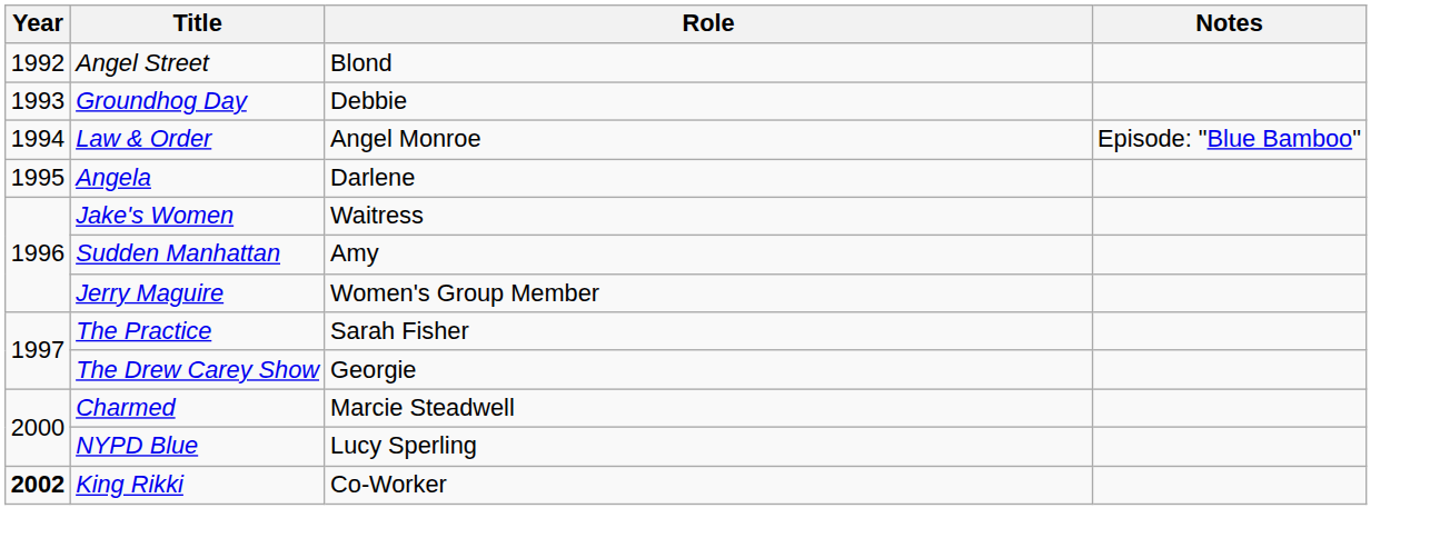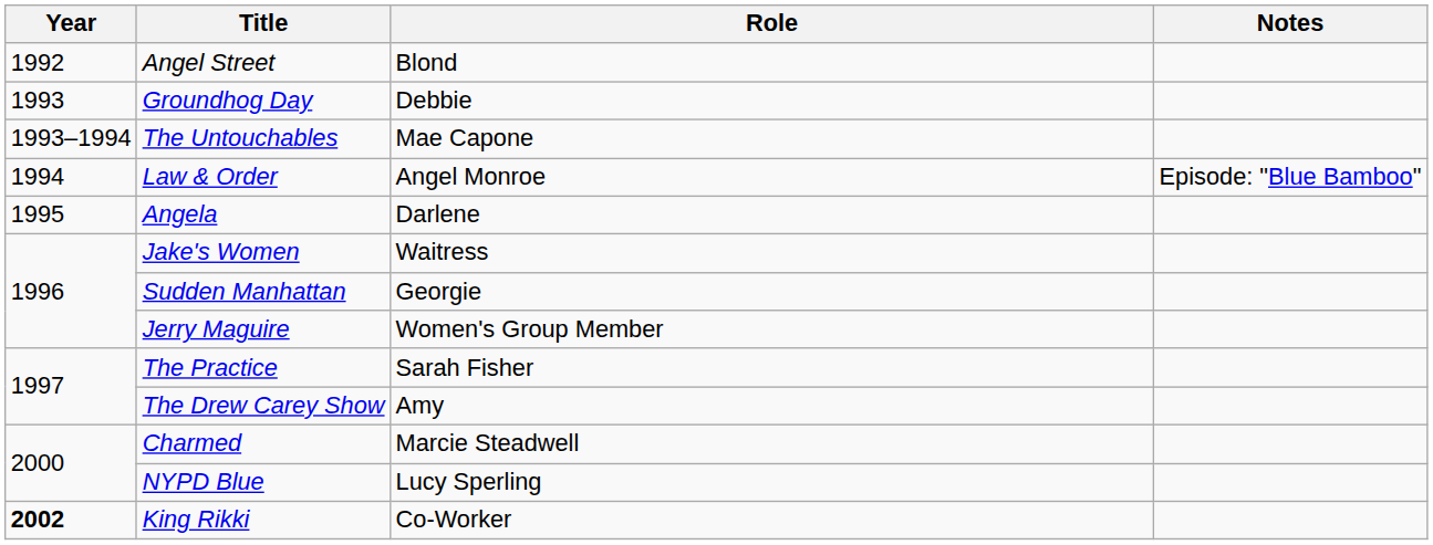 <table class="wikitable sortable" style="font-size:100%;">
 <tr>
 <th>Year</th>
 <th>Title</th>
 <th width=500>Role</th>
 <th>Notes</th>
 </tr>
 <tr>
 <td>1992</td>
 <td><em>Angel Street</em></td>
 <td>Blond</td>
 <td></td>
 </tr>
 <tr>
 <td>1993</td>
 <td><em><a href='#'>Groundhog Day</a></em></td>
 <td>Debbie</td>
+<td></td>
+</tr>
+<tr>
+<td>1993–1994</td>
+<td><em><a href='#'>The Untouchables</a></em></td>
+<td>Mae Capone</td>
 <td></td>
 </tr>
 <tr>
 <td>1994</td>
 <td><em><a href='#'>Law & Order</a></em></td>
 <td>Angel Monroe</td>
 <td>Episode: "<a href='#'>Blue Bamboo</a>"</td>
 </tr>
 <tr>
 <td>1995</td>
 <td><em><a href='#'>Angela</a></em></td>
 <td>Darlene</td>
 <td></td>
 </tr>
 <tr>
 <td rowspan=3>1996</td>
 <td><em><a href='#'>Jake's Women</a></em></td>
 <td>Waitress</td>
 <td></td>
 </tr>
 <tr>
 <td><em><a href='#'>Sudden Manhattan</a></em></td>
-<td>Amy</td>
+<td>Georgie</td>
 <td></td>
 </tr>
 <tr>
 <td><em><a href='#'>Jerry Maguire</a></em></td>
 <td>Women's Group Member</td>
 <td></td>
 </tr>
 <tr>
 <td rowspan=2>1997</td>
 <td><em><a href='#'>The Practice</a></em></td>
 <td>Sarah Fisher</td>
 <td></td>
 </tr>
 <tr>
 <td><em><a href='#'>The Drew Carey Show</a></em></td>
-<td>Georgie</td>
+<td>Amy</td>
 <td></td>
 </tr>
 <tr>
 <td rowspan=2>2000</td>
 <td><em><a href='#'>Charmed</a></em></td>
 <td>Marcie Steadwell</td>
 <td></td>
 </tr>
 <tr>
 <td><em><a href='#'>NYPD Blue</a></em></td>
 <td>Lucy Sperling</td>
 <td></td>
 </tr>
 <tr>
 <td><strong>2002</strong></td>
 <td><em><a href='#'>King Rikki</a></em></td>
 <td>Co-Worker</td>
 <td></td>
 </tr>
 </table>
